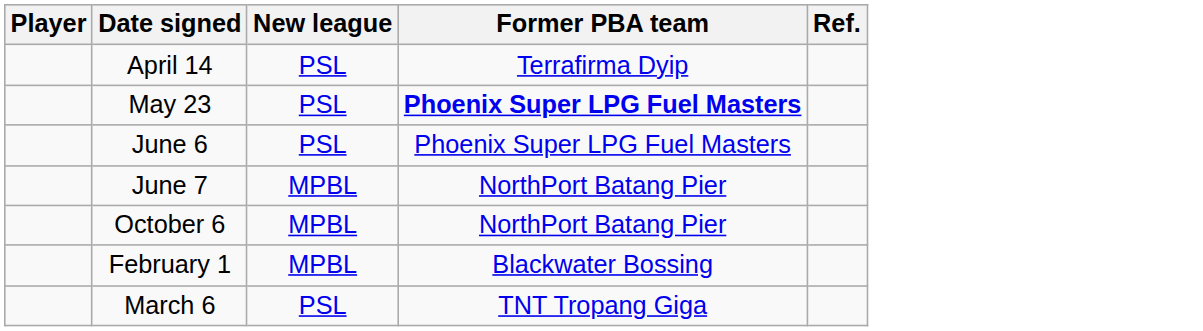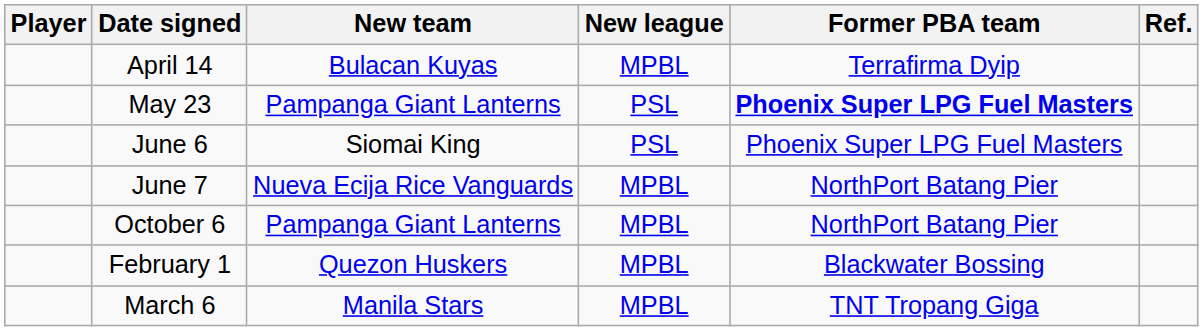 <table class="wikitable sortable" style="text-align:center">
 <tr>
 <th>Player</th>
 <th class=unsortable>Date signed</th>
+<th>New team</th>
 <th>New league</th>
 <th>Former PBA team</th>
 <th class="unsortable">Ref.</th>
 </tr>
 <tr>
 <td align=left></td>
 <td>April 14</td>
-<td><a href='#'>PSL</a></td>
+<td><a href='#'>Bulacan Kuyas</a></td>
+<td><a href='#'>MPBL</a></td>
 <td><a href='#'>Terrafirma Dyip</a></td>
 <td></td>
 </tr>
 <tr>
 <td align=left></td>
 <td>May 23</td>
+<td><a href='#'>Pampanga Giant Lanterns</a></td>
 <td><a href='#'>PSL</a></td>
 <td><strong><a href='#'>Phoenix Super LPG Fuel Masters</a></strong></td>
 <td></td>
 </tr>
 <tr>
 <td align=left></td>
 <td>June 6</td>
+<td>Siomai King</td>
 <td><a href='#'>PSL</a></td>
 <td><a href='#'>Phoenix Super LPG Fuel Masters</a></td>
 <td></td>
 </tr>
 <tr>
 <td align=left></td>
 <td>June 7</td>
+<td><a href='#'>Nueva Ecija Rice Vanguards</a></td>
 <td><a href='#'>MPBL</a></td>
 <td><a href='#'>NorthPort Batang Pier</a></td>
 <td></td>
 </tr>
 <tr>
 <td align=left></td>
 <td>October 6</td>
+<td><a href='#'>Pampanga Giant Lanterns</a></td>
 <td><a href='#'>MPBL</a></td>
 <td><a href='#'>NorthPort Batang Pier</a></td>
 <td></td>
 </tr>
 <tr>
 <td align=left></td>
 <td>February 1</td>
+<td><a href='#'>Quezon Huskers</a></td>
 <td><a href='#'>MPBL</a></td>
 <td><a href='#'>Blackwater Bossing</a></td>
 <td></td>
 </tr>
 <tr>
 <td align=left></td>
 <td>March 6</td>
-<td><a href='#'>PSL</a></td>
+<td><a href='#'>Manila Stars</a></td>
+<td><a href='#'>MPBL</a></td>
 <td><a href='#'>TNT Tropang Giga</a></td>
 <td></td>
 </tr>
 </table>
